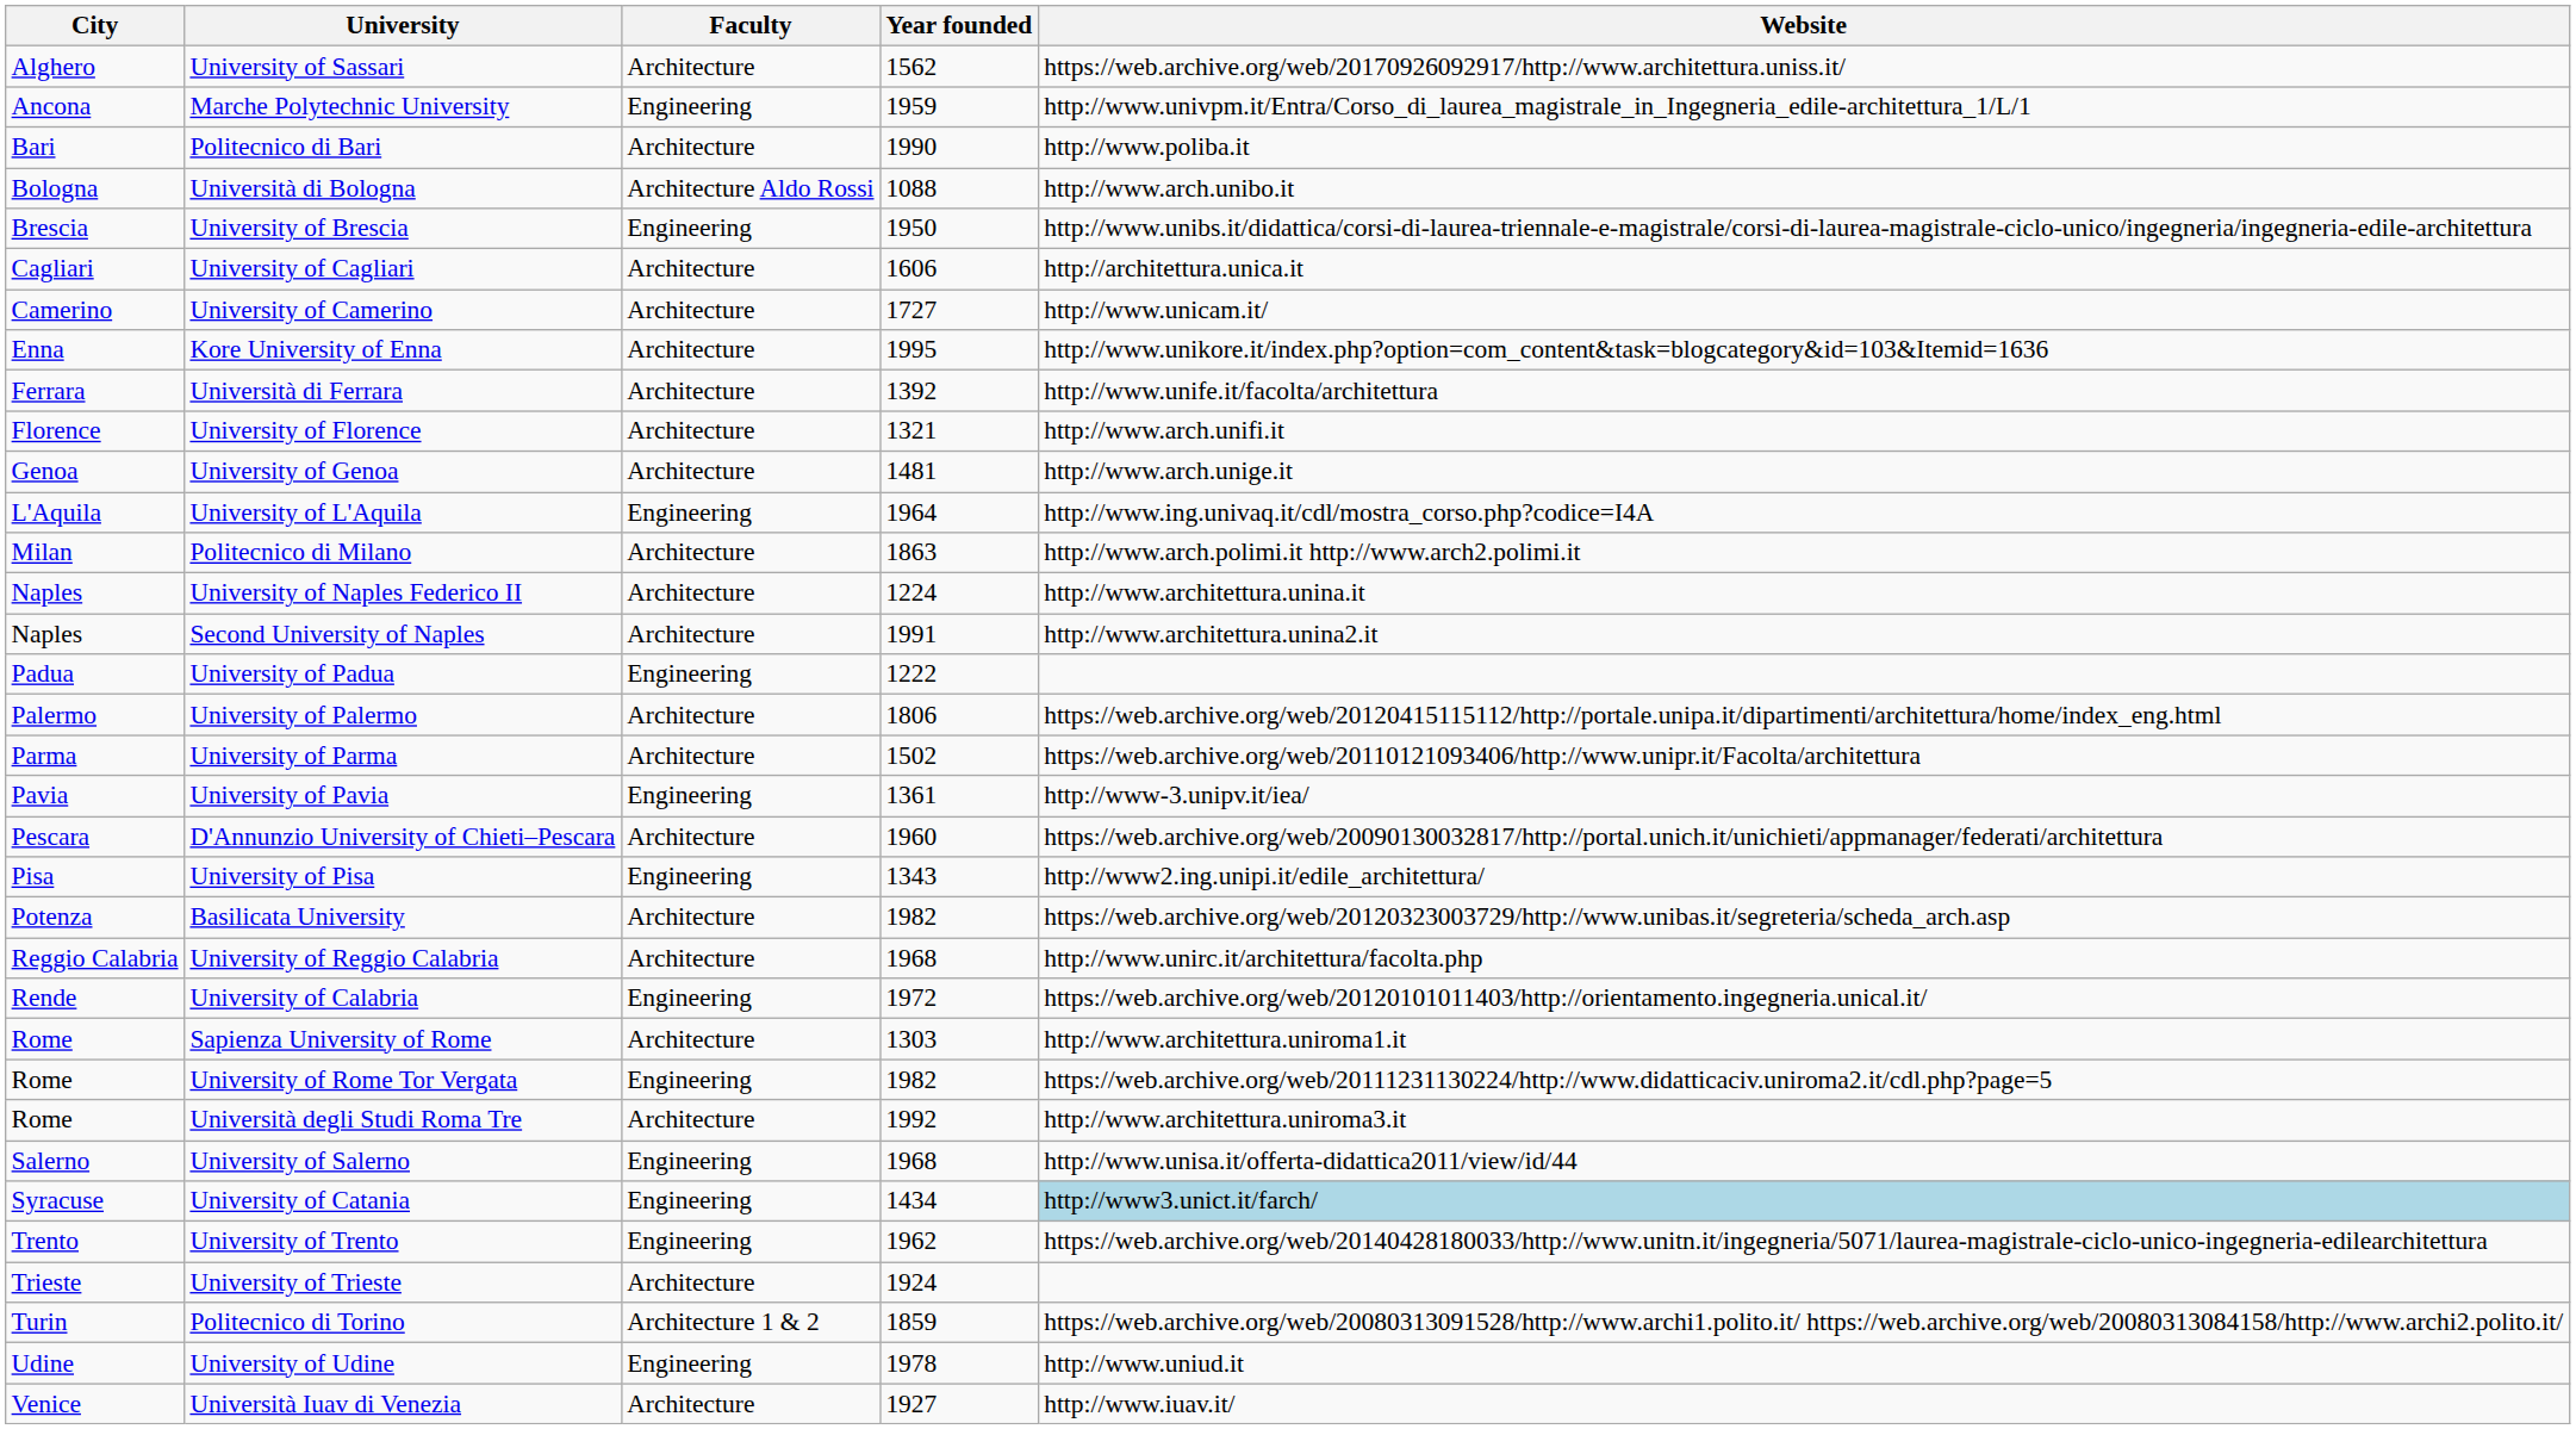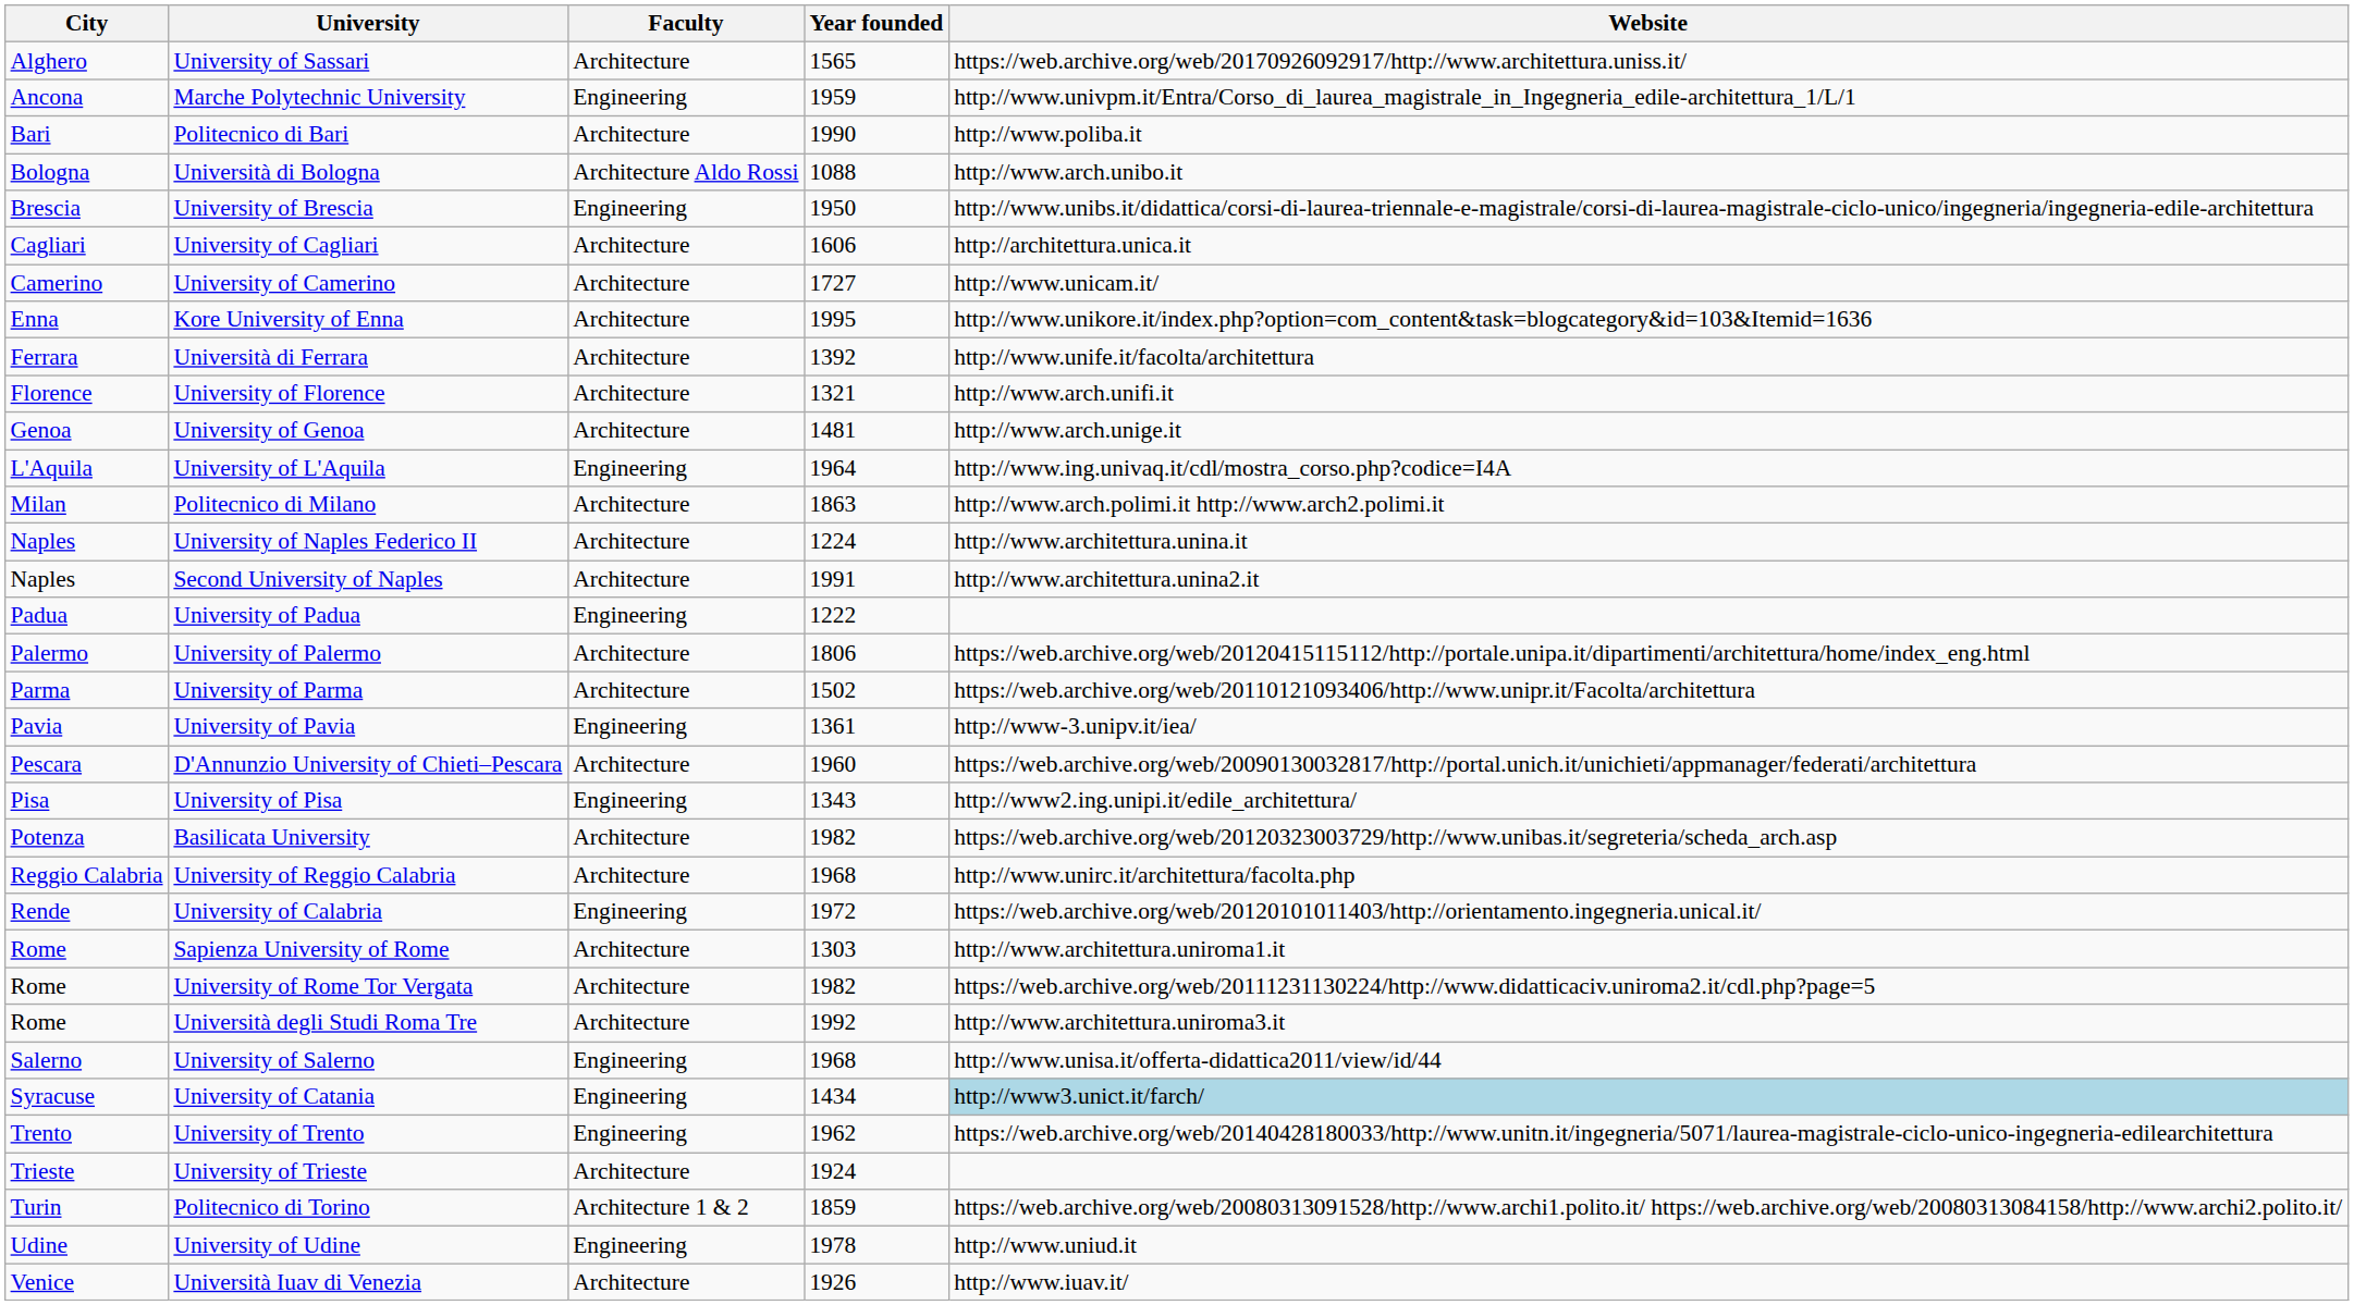 <table class="wikitable sortable">
 <tr>
 <th>City</th>
 <th>University</th>
 <th>Faculty</th>
 <th>Year founded</th>
 <th>Website</th>
 </tr>
 <tr>
 <td><a href='#'>Alghero</a></td>
 <td><a href='#'>University of Sassari</a></td>
 <td>Architecture</td>
-<td>1562</td>
+<td>1565</td>
 <td>https://web.archive.org/web/20170926092917/http://www.architettura.uniss.it/</td>
 </tr>
 <tr>
 <td><a href='#'>Ancona</a></td>
 <td><a href='#'>Marche Polytechnic University</a></td>
 <td>Engineering</td>
 <td>1959</td>
 <td>http://www.univpm.it/Entra/Corso_di_laurea_magistrale_in_Ingegneria_edile-architettura_1/L/1</td>
 </tr>
 <tr>
 <td><a href='#'>Bari</a></td>
 <td><a href='#'>Politecnico di Bari</a></td>
 <td>Architecture</td>
 <td>1990</td>
 <td>http://www.poliba.it</td>
 </tr>
 <tr>
 <td><a href='#'>Bologna</a></td>
 <td><a href='#'>Università di Bologna</a></td>
 <td>Architecture <a href='#'>Aldo Rossi</a></td>
 <td>1088</td>
 <td>http://www.arch.unibo.it</td>
 </tr>
 <tr>
 <td><a href='#'>Brescia</a></td>
 <td><a href='#'>University of Brescia</a></td>
 <td>Engineering</td>
 <td>1950</td>
 <td>http://www.unibs.it/didattica/corsi-di-laurea-triennale-e-magistrale/corsi-di-laurea-magistrale-ciclo-unico/ingegneria/ingegneria-edile-architettura </td>
 </tr>
 <tr>
 <td><a href='#'>Cagliari</a></td>
 <td><a href='#'>University of Cagliari</a></td>
 <td>Architecture</td>
 <td>1606</td>
 <td>http://architettura.unica.it </td>
 </tr>
 <tr>
 <td><a href='#'>Camerino</a></td>
 <td><a href='#'>University of Camerino</a></td>
 <td>Architecture</td>
 <td>1727</td>
 <td>http://www.unicam.it/</td>
 </tr>
 <tr>
 <td><a href='#'>Enna</a></td>
 <td><a href='#'>Kore University of Enna</a></td>
 <td>Architecture</td>
 <td>1995</td>
 <td>http://www.unikore.it/index.php?option=com_content&task=blogcategory&id=103&Itemid=1636</td>
 </tr>
 <tr>
 <td><a href='#'>Ferrara</a></td>
 <td><a href='#'>Università di Ferrara</a></td>
 <td>Architecture</td>
 <td>1392</td>
 <td>http://www.unife.it/facolta/architettura</td>
 </tr>
 <tr>
 <td><a href='#'>Florence</a></td>
 <td><a href='#'>University of Florence</a></td>
 <td>Architecture</td>
 <td>1321</td>
 <td>http://www.arch.unifi.it</td>
 </tr>
 <tr>
 <td><a href='#'>Genoa</a></td>
 <td><a href='#'>University of Genoa</a></td>
 <td>Architecture</td>
 <td>1481</td>
 <td>http://www.arch.unige.it </td>
 </tr>
 <tr>
 <td><a href='#'>L'Aquila</a></td>
 <td><a href='#'>University of L'Aquila</a></td>
 <td>Engineering</td>
 <td>1964</td>
 <td>http://www.ing.univaq.it/cdl/mostra_corso.php?codice=I4A</td>
 </tr>
 <tr>
 <td><a href='#'>Milan</a></td>
 <td><a href='#'>Politecnico di Milano</a></td>
 <td>Architecture</td>
 <td>1863</td>
 <td>http://www.arch.polimi.it  http://www.arch2.polimi.it </td>
 </tr>
 <tr>
 <td><a href='#'>Naples</a></td>
 <td><a href='#'>University of Naples Federico II</a></td>
 <td>Architecture</td>
 <td>1224</td>
 <td>http://www.architettura.unina.it </td>
 </tr>
 <tr>
 <td>Naples</td>
 <td><a href='#'>Second University of Naples</a></td>
 <td>Architecture</td>
 <td>1991</td>
 <td>http://www.architettura.unina2.it</td>
 </tr>
 <tr>
 <td><a href='#'>Padua</a></td>
 <td><a href='#'>University of Padua</a></td>
 <td>Engineering</td>
 <td>1222</td>
 <td></td>
 </tr>
 <tr>
 <td><a href='#'>Palermo</a></td>
 <td><a href='#'>University of Palermo</a></td>
 <td>Architecture</td>
 <td>1806</td>
 <td>https://web.archive.org/web/20120415115112/http://portale.unipa.it/dipartimenti/architettura/home/index_eng.html</td>
 </tr>
 <tr>
 <td><a href='#'>Parma</a></td>
 <td><a href='#'>University of Parma</a></td>
 <td>Architecture</td>
 <td>1502</td>
 <td>https://web.archive.org/web/20110121093406/http://www.unipr.it/Facolta/architettura</td>
 </tr>
 <tr>
 <td><a href='#'>Pavia</a></td>
 <td><a href='#'>University of Pavia</a></td>
 <td>Engineering</td>
 <td>1361</td>
 <td>http://www-3.unipv.it/iea/</td>
 </tr>
 <tr>
 <td><a href='#'>Pescara</a></td>
 <td><a href='#'>D'Annunzio University of Chieti–Pescara</a></td>
 <td>Architecture</td>
 <td>1960</td>
 <td>https://web.archive.org/web/20090130032817/http://portal.unich.it/unichieti/appmanager/federati/architettura</td>
 </tr>
 <tr>
 <td><a href='#'>Pisa</a></td>
 <td><a href='#'>University of Pisa</a></td>
 <td>Engineering</td>
 <td>1343</td>
 <td>http://www2.ing.unipi.it/edile_architettura/</td>
 </tr>
 <tr>
 <td><a href='#'>Potenza</a></td>
 <td><a href='#'>Basilicata University</a></td>
 <td>Architecture</td>
 <td>1982</td>
 <td>https://web.archive.org/web/20120323003729/http://www.unibas.it/segreteria/scheda_arch.asp</td>
 </tr>
 <tr>
 <td><a href='#'>Reggio Calabria</a></td>
 <td><a href='#'>University of Reggio Calabria</a></td>
 <td>Architecture</td>
 <td>1968</td>
 <td>http://www.unirc.it/architettura/facolta.php</td>
 </tr>
 <tr>
 <td><a href='#'>Rende</a></td>
 <td><a href='#'>University of Calabria</a></td>
 <td>Engineering</td>
 <td>1972</td>
 <td>https://web.archive.org/web/20120101011403/http://orientamento.ingegneria.unical.it/</td>
 </tr>
 <tr>
 <td><a href='#'>Rome</a></td>
 <td><a href='#'>Sapienza University of Rome</a></td>
 <td>Architecture</td>
 <td>1303</td>
 <td>http://www.architettura.uniroma1.it</td>
 </tr>
 <tr>
 <td>Rome</td>
 <td><a href='#'>University of Rome Tor Vergata</a></td>
-<td>Engineering</td>
+<td>Architecture</td>
 <td>1982</td>
 <td>https://web.archive.org/web/20111231130224/http://www.didatticaciv.uniroma2.it/cdl.php?page=5</td>
 </tr>
 <tr>
 <td>Rome</td>
 <td><a href='#'>Università degli Studi Roma Tre</a></td>
 <td>Architecture</td>
 <td>1992</td>
 <td>http://www.architettura.uniroma3.it</td>
 </tr>
 <tr>
 <td><a href='#'>Salerno</a></td>
 <td><a href='#'>University of Salerno</a></td>
 <td>Engineering</td>
 <td>1968</td>
 <td>http://www.unisa.it/offerta-didattica2011/view/id/44</td>
 </tr>
 <tr>
 <td><a href='#'>Syracuse</a></td>
 <td><a href='#'>University of Catania</a></td>
 <td>Engineering</td>
 <td>1434</td>
 <td style="background: lightblue;">http://www3.unict.it/farch/ </td>
 </tr>
 <tr>
 <td><a href='#'>Trento</a></td>
 <td><a href='#'>University of Trento</a></td>
 <td>Engineering</td>
 <td>1962</td>
 <td>https://web.archive.org/web/20140428180033/http://www.unitn.it/ingegneria/5071/laurea-magistrale-ciclo-unico-ingegneria-edilearchitettura</td>
 </tr>
 <tr>
 <td><a href='#'>Trieste</a></td>
 <td><a href='#'>University of Trieste</a></td>
 <td>Architecture</td>
 <td>1924</td>
 <td></td>
 </tr>
 <tr>
 <td><a href='#'>Turin</a></td>
 <td><a href='#'>Politecnico di Torino</a></td>
 <td>Architecture 1 & 2</td>
 <td>1859</td>
 <td>https://web.archive.org/web/20080313091528/http://www.archi1.polito.it/ https://web.archive.org/web/20080313084158/http://www.archi2.polito.it/</td>
 </tr>
 <tr>
 <td><a href='#'>Udine</a></td>
 <td><a href='#'>University of Udine</a></td>
 <td>Engineering</td>
 <td>1978</td>
 <td>http://www.uniud.it</td>
 </tr>
 <tr>
 <td><a href='#'>Venice</a></td>
 <td><a href='#'>Università Iuav di Venezia</a></td>
 <td>Architecture</td>
-<td>1927</td>
+<td>1926</td>
 <td>http://www.iuav.it/</td>
 </tr>
 </table>
